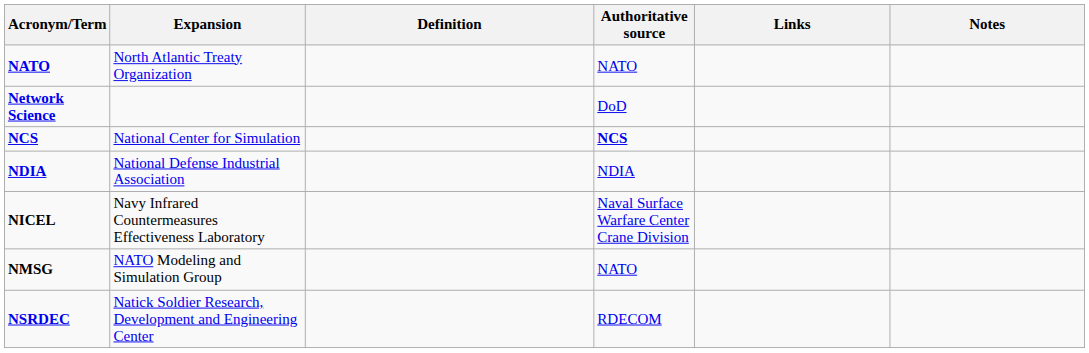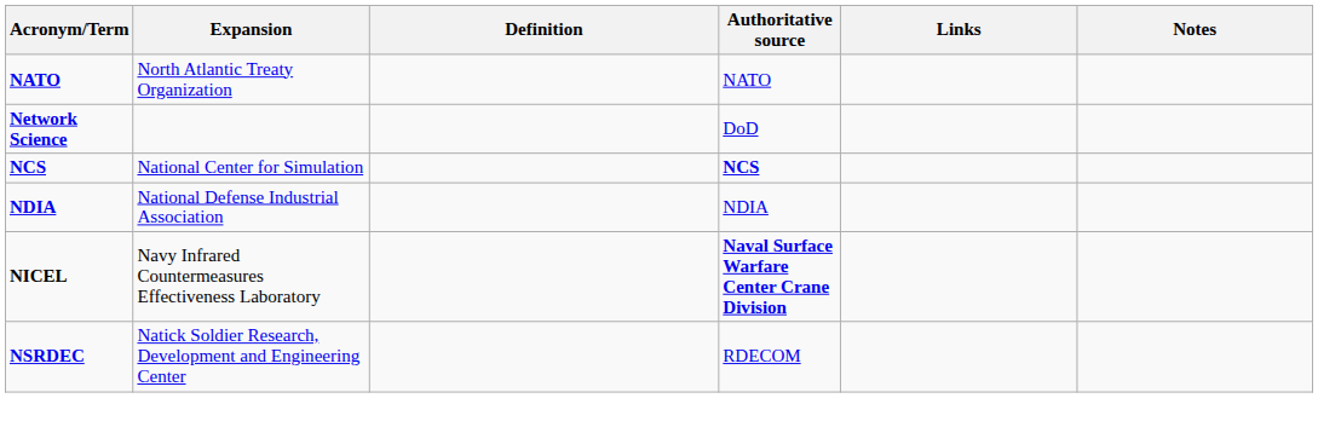 <table class="wikitable">
 <tr>
 <th width="100">Acronym/Term</th>
 <th width="200">Expansion</th>
 <th width="300">Definition</th>
 <th width="100">Authoritative source</th>
 <th width="200">Links</th>
 <th width="200">Notes</th>
 </tr>
 <tr>
 <td><strong><a href='#'>NATO</a></strong></td>
 <td><a href='#'>North Atlantic Treaty Organization</a></td>
 <td></td>
 <td><a href='#'>NATO</a></td>
 <td></td>
 <td></td>
 </tr>
 <tr>
 <td><strong><a href='#'>Network Science</a></strong></td>
 <td></td>
 <td></td>
 <td><a href='#'>DoD</a></td>
 <td></td>
 </tr>
 <tr>
 <td><strong><a href='#'>NCS</a></strong></td>
 <td><a href='#'>National Center for Simulation</a></td>
 <td></td>
 <td><strong><a href='#'>NCS</a></strong></td>
 <td></td>
 <td></td>
 </tr>
 <tr>
 <td><strong><a href='#'>NDIA</a></strong></td>
 <td><a href='#'>National Defense Industrial Association</a></td>
 <td></td>
 <td><a href='#'>NDIA</a></td>
 <td></td>
 <td></td>
 </tr>
 <tr>
 <td><strong>NICEL</strong></td>
 <td>Navy Infrared Countermeasures Effectiveness Laboratory</td>
 <td></td>
-<td><a href='#'>Naval Surface Warfare Center Crane Division</a></td>
-<td></td>
-<td></td>
-</tr>
-<tr>
-<td><strong>NMSG</strong></td>
-<td><a href='#'>NATO</a> Modeling and Simulation Group</td>
-<td></td>
-<td><a href='#'>NATO</a></td>
+<td><strong><a href='#'>Naval Surface Warfare Center Crane Division</a></strong></td>
 <td></td>
 <td></td>
 </tr>
 <tr>
 <td><strong><a href='#'>NSRDEC</a></strong></td>
 <td><a href='#'>Natick Soldier Research, Development and Engineering Center</a></td>
 <td></td>
 <td><a href='#'>RDECOM</a></td>
 <td></td>
 <td></td>
 </tr>
 </table>
